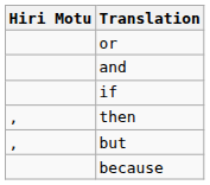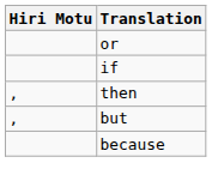 <table class="wikitable">
 <tr>
 <th>Hiri Motu</th>
 <th>Translation</th>
 </tr>
 <tr>
 <td></td>
 <td>or</td>
-</tr>
-<tr>
-<td></td>
-<td>and</td>
 </tr>
 <tr>
 <td></td>
 <td>if</td>
 </tr>
 <tr>
 <td>, </td>
 <td>then</td>
 </tr>
 <tr>
 <td>, </td>
 <td>but</td>
 </tr>
 <tr>
 <td></td>
 <td>because</td>
 </tr>
 </table>
